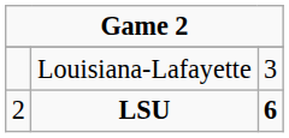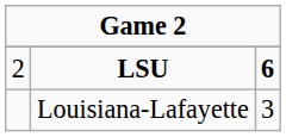 <table class="wikitable">
 <tr style="text-align:center;">
 <td colspan="3"><strong>Game 2</strong></td>
 </tr>
 <tr style="text-align:center;">
 </tr>
 <tr style="text-align:center;">
+<td>2</td>
+<td><strong>LSU</strong></td>
+<td><strong>6</strong></td>
+</tr>
+<tr style="text-align:center;">
 <td></td>
 <td>Louisiana-Lafayette</td>
 <td>3</td>
 </tr>
-<tr style="text-align:center;">
-<td>2</td>
-<td><strong>LSU</strong></td>
-<td><strong>6</strong></td>
-</tr>
 </table>
